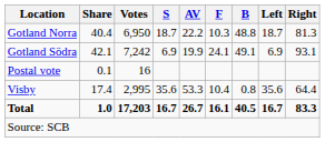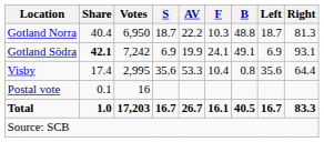 <table class="wikitable sortable" style=text-align:right>
 <tr>
 <th>Location</th>
 <th>Share</th>
 <th>Votes</th>
 <th><a href='#'>S</a></th>
 <th><a href='#'>AV</a></th>
 <th><a href='#'>F</a></th>
 <th><a href='#'>B</a></th>
 <th>Left</th>
 <th>Right</th>
 </tr>
 <tr>
 <td align=left><a href='#'>Gotland Norra</a></td>
 <td>40.4</td>
 <td>6,950</td>
 <td>18.7</td>
 <td>22.2</td>
 <td>10.3</td>
 <td>48.8</td>
 <td>18.7</td>
 <td>81.3</td>
 </tr>
 <tr>
 <td align=left><a href='#'>Gotland Södra</a></td>
-<td>42.1</td>
+<td><strong>42.1</strong></td>
 <td>7,242</td>
 <td>6.9</td>
 <td>19.9</td>
 <td>24.1</td>
 <td>49.1</td>
 <td>6.9</td>
 <td>93.1</td>
+</tr>
+<tr>
+<td align=left><a href='#'>Visby</a></td>
+<td>17.4</td>
+<td>2,995</td>
+<td>35.6</td>
+<td>53.3</td>
+<td>10.4</td>
+<td>0.8</td>
+<td>35.6</td>
+<td>64.4</td>
 </tr>
 <tr>
 <td align=left><a href='#'>Postal vote</a></td>
 <td>0.1</td>
 <td>16</td>
 <td></td>
 <td></td>
 <td></td>
 <td></td>
 <td></td>
 <td></td>
-</tr>
-<tr>
-<td align=left><a href='#'>Visby</a></td>
-<td>17.4</td>
-<td>2,995</td>
-<td>35.6</td>
-<td>53.3</td>
-<td>10.4</td>
-<td>0.8</td>
-<td>35.6</td>
-<td>64.4</td>
 </tr>
 <tr>
 <td align=left><strong>Total</strong></td>
 <td><strong>1.0</strong></td>
 <td><strong>17,203</strong></td>
 <td><strong>16.7</strong></td>
 <td><strong>26.7</strong></td>
 <td><strong>16.1</strong></td>
 <td><strong>40.5</strong></td>
 <td><strong>16.7</strong></td>
 <td><strong>83.3</strong></td>
 </tr>
 <tr>
 <td align=left colspan=9>Source: SCB </td>
 </tr>
 </table>
